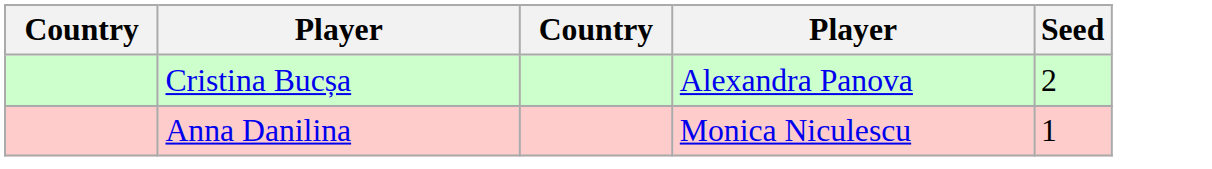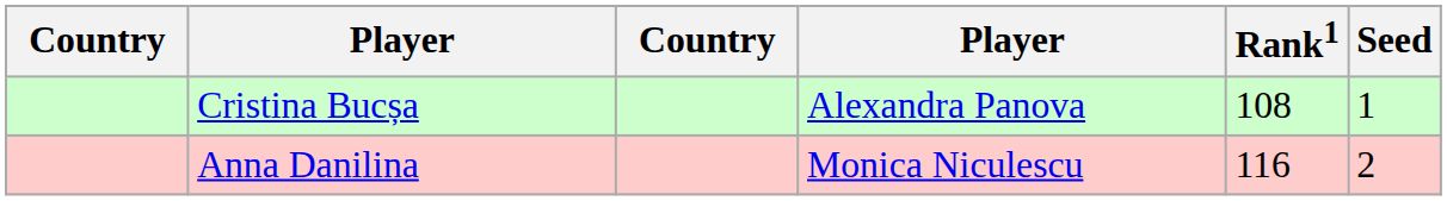 <table class="sortable wikitable">
 <tr>
 <th width="70">Country</th>
 <th width="175">Player</th>
 <th width="70">Country</th>
 <th width="175">Player</th>
+<th>Rank<sup>1</sup></th>
 <th>Seed</th>
 </tr>
 <tr style="background:#cfc;">
 <td></td>
 <td><a href='#'>Cristina Bucșa</a></td>
 <td></td>
 <td><a href='#'>Alexandra Panova</a></td>
-<td>2</td>
+<td>108</td>
+<td>1</td>
 </tr>
 <tr style="background:#fcc;">
 <td></td>
 <td><a href='#'>Anna Danilina</a></td>
 <td></td>
 <td><a href='#'>Monica Niculescu</a></td>
-<td>1</td>
+<td>116</td>
+<td>2</td>
 </tr>
 </table>
